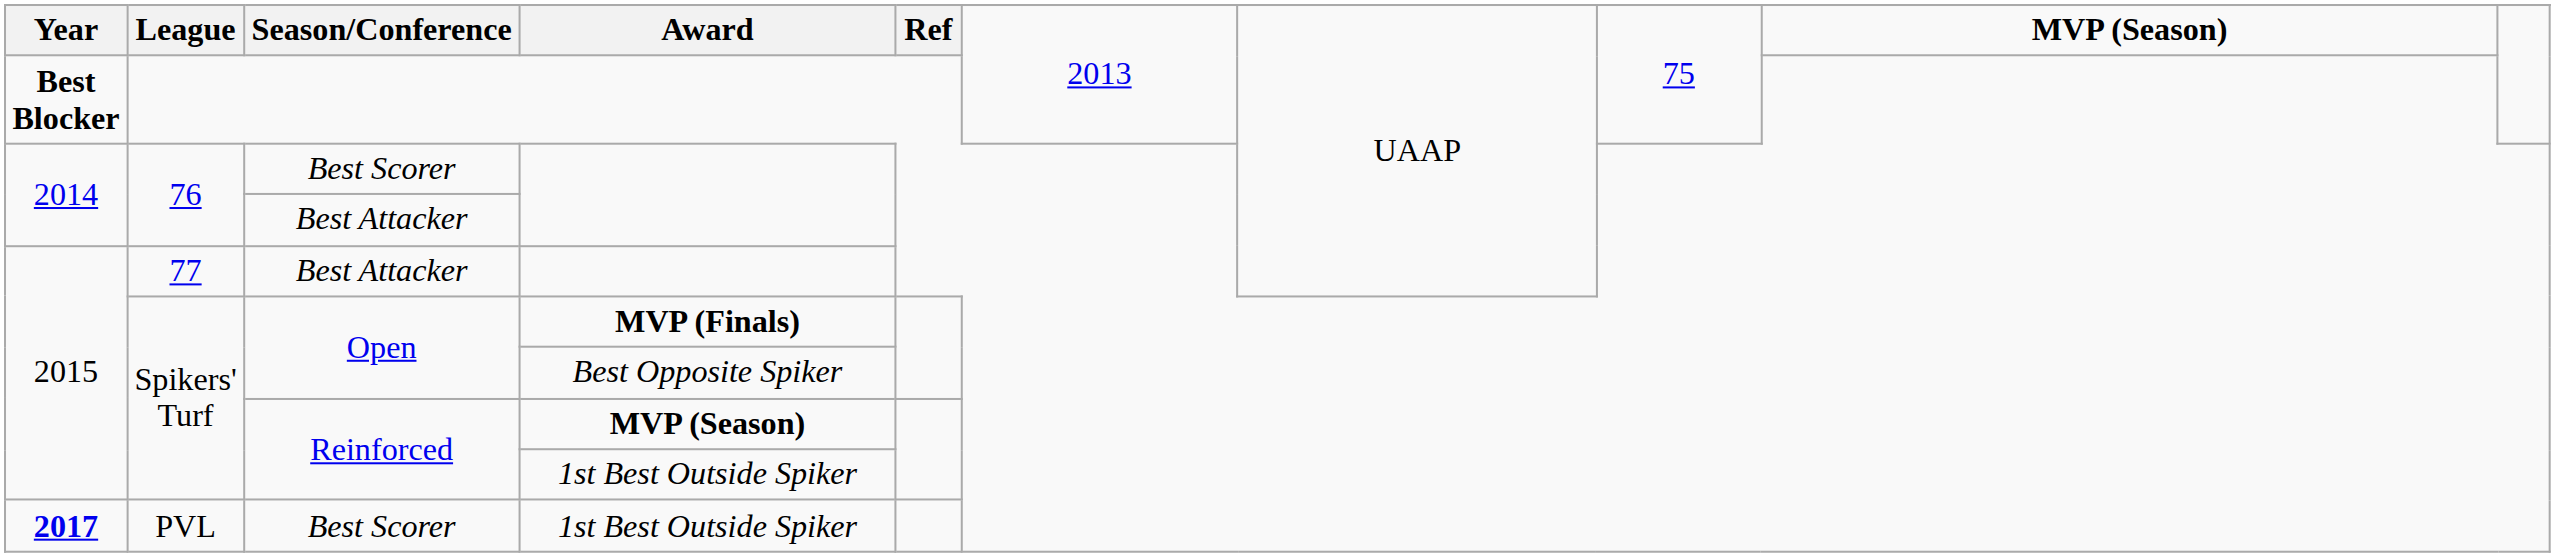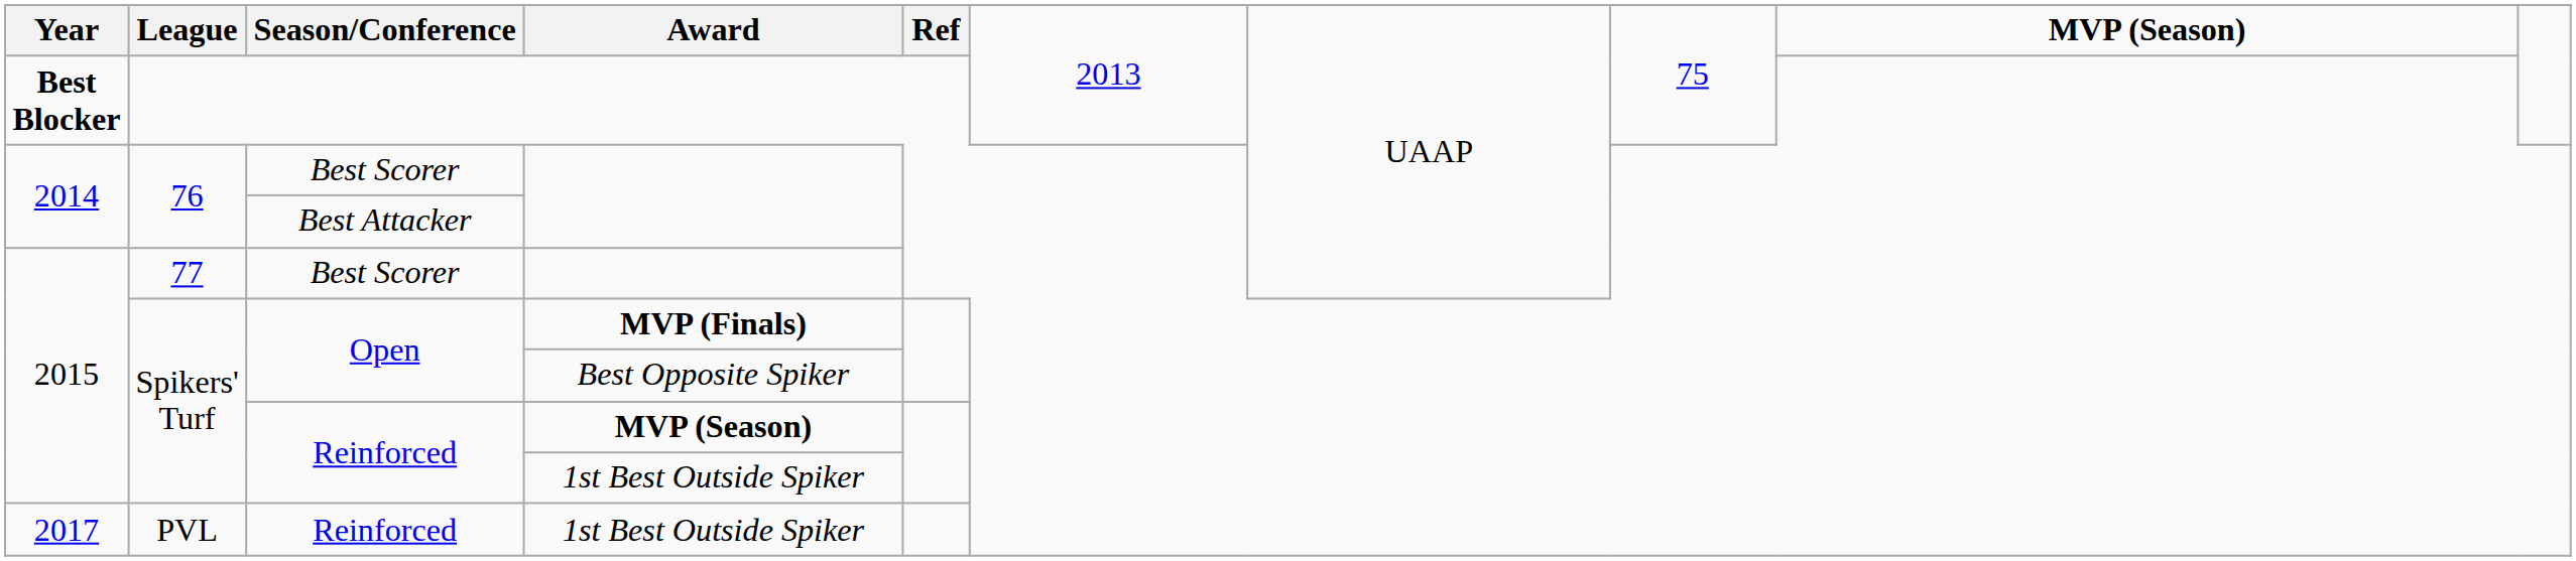 <table class="wikitable sortable" style="text-align:center" width="80%">
 <tr>
 <th style="width:5px;" rowspan="2">Year</th>
 <th style="width:25px;" rowspan="2">League</th>
 <th style="width:100px;" rowspan="2">Season/Conference</th>
 <th style="width:180px;" rowspan="2">Award</th>
 <th style="width:25px;" rowspan="2">Ref</th>
 </tr>
 <tr align=center>
 <td rowspan=2><a href='#'>2013</a></td>
 <td rowspan=5>UAAP</td>
 <td rowspan=2><a href='#'>75</a></td>
 <td><strong>MVP (Season)</strong></td>
 <td Rowspan=2></td>
 </tr>
 <tr align=center>
 <td><strong>Best Blocker</strong></td>
 </tr>
 <tr align=center>
 <td rowspan=2><a href='#'>2014</a></td>
 <td rowspan=2><a href='#'>76</a></td>
 <td><em>Best Scorer</em></td>
 <td Rowspan=2></td>
 </tr>
 <tr align=center>
 <td><em>Best Attacker</em></td>
 </tr>
 <tr align=center>
 <td rowspan=5>2015</td>
 <td rowspan=1><a href='#'>77</a></td>
-<td><em>Best Attacker</em></td>
+<td><em>Best Scorer</em></td>
 <td Rowspan=1></td>
 </tr>
 <tr>
 <td rowspan=4>Spikers' Turf</td>
 <td rowspan=2><a href='#'>Open</a></td>
 <td><strong>MVP (Finals)</strong></td>
 <td rowspan=2></td>
 </tr>
 <tr>
 <td><em>Best Opposite Spiker</em></td>
 </tr>
 <tr>
 <td rowspan=2><a href='#'>Reinforced</a></td>
 <td><strong>MVP (Season)</strong></td>
 <td rowspan=2></td>
 </tr>
 <tr>
 <td><em>1st Best Outside Spiker</em></td>
 </tr>
 <tr>
-<td><strong><a href='#'>2017</a></strong></td>
+<td><a href='#'>2017</a></td>
 <td>PVL</td>
-<td><em>Best Scorer</em></td>
+<td><a href='#'>Reinforced</a></td>
 <td><em>1st Best Outside Spiker</em></td>
 <td></td>
 </tr>
 </table>
